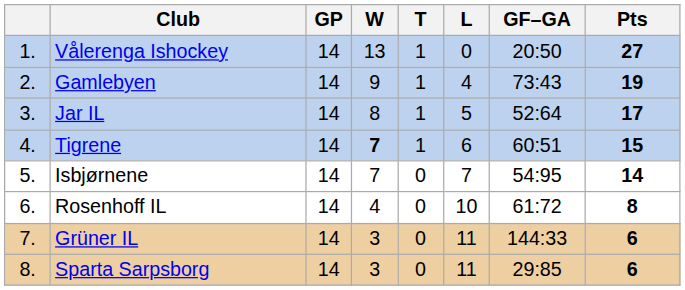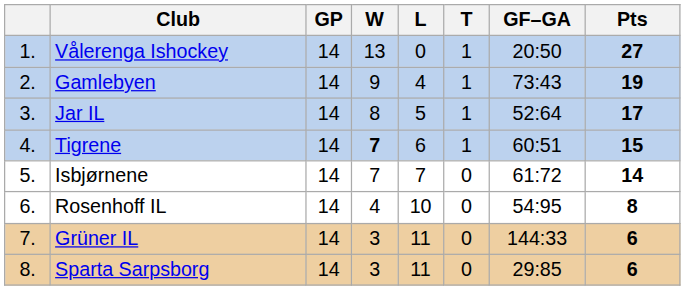 <table class="wikitable">
 <tr>
 <th width="30"></th>
 <th width="200">Club</th>
 <th width="30">GP</th>
 <th width="30">W</th>
+<th width="30">L</th>
 <th width="30">T</th>
-<th width="30">L</th>
 <th width="70">GF–GA</th>
 <th width="70">Pts</th>
 </tr>
 <tr bgcolor="#BCD2EE" align="center">
 <td>1.</td>
 <td align="left"><a href='#'>Vålerenga Ishockey</a></td>
 <td>14</td>
 <td>13</td>
+<td>0</td>
 <td>1</td>
-<td>0</td>
 <td>20:50</td>
 <td><strong>27</strong></td>
 </tr>
 <tr bgcolor="#BCD2EE" align="center">
 <td>2.</td>
 <td align="left"><a href='#'>Gamlebyen</a></td>
 <td>14</td>
 <td>9</td>
+<td>4</td>
 <td>1</td>
-<td>4</td>
 <td>73:43</td>
 <td><strong>19</strong></td>
 </tr>
 <tr bgcolor="#BCD2EE" align="center">
 <td>3.</td>
 <td align="left"><a href='#'>Jar IL</a></td>
 <td>14</td>
 <td>8</td>
+<td>5</td>
 <td>1</td>
-<td>5</td>
 <td>52:64</td>
 <td><strong>17</strong></td>
 </tr>
 <tr bgcolor="#BCD2EE" align="center">
 <td>4.</td>
 <td align="left"><a href='#'>Tigrene</a></td>
 <td>14</td>
 <td><strong>7</strong></td>
+<td>6</td>
 <td>1</td>
-<td>6</td>
 <td>60:51</td>
 <td><strong>15</strong></td>
 </tr>
 <tr bgcolor="#FFFFFF" align="center">
 <td>5.</td>
 <td align="left">Isbjørnene</td>
 <td>14</td>
 <td>7</td>
+<td>7</td>
 <td>0</td>
-<td>7</td>
-<td>54:95</td>
+<td>61:72</td>
 <td><strong>14</strong></td>
 </tr>
 <tr bgcolor="#FFFFFF" align="center">
 <td>6.</td>
 <td align="left">Rosenhoff IL</td>
 <td>14</td>
 <td>4</td>
+<td>10</td>
 <td>0</td>
-<td>10</td>
-<td>61:72</td>
+<td>54:95</td>
 <td><strong>8</strong></td>
 </tr>
 <tr bgcolor="#EECFA1" align="center">
 <td>7.</td>
 <td align="left"><a href='#'>Grüner IL</a></td>
 <td>14</td>
 <td>3</td>
+<td>11</td>
 <td>0</td>
-<td>11</td>
 <td>144:33</td>
 <td><strong>6</strong></td>
 </tr>
 <tr bgcolor="#EECFA1" align="center">
 <td>8.</td>
 <td align="left"><a href='#'>Sparta Sarpsborg</a></td>
 <td>14</td>
 <td>3</td>
+<td>11</td>
 <td>0</td>
-<td>11</td>
 <td>29:85</td>
 <td><strong>6</strong></td>
 </tr>
 </table>
